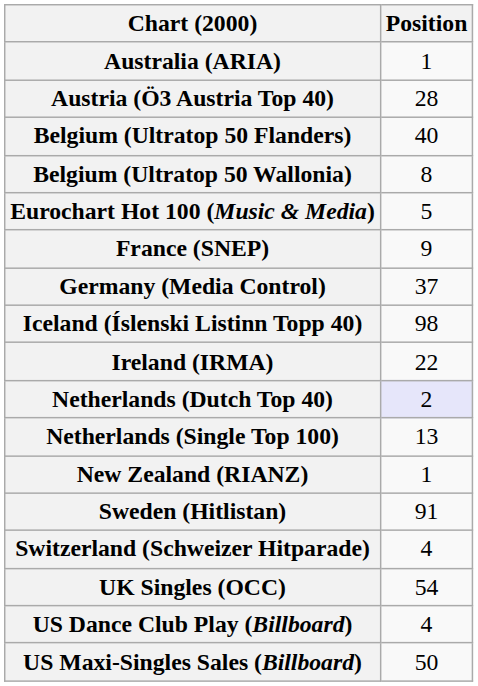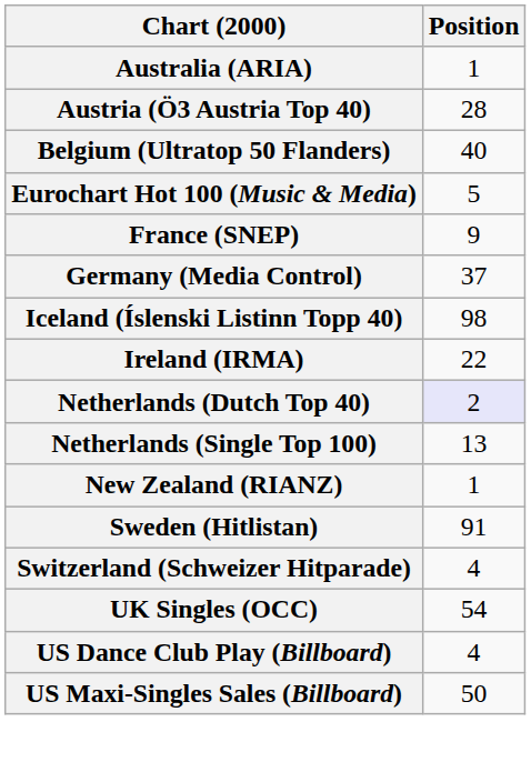 <table class="wikitable sortable plainrowheaders" style="text-align:center">
 <tr>
 <th>Chart (2000)</th>
 <th>Position</th>
 </tr>
 <tr>
 <th scope="row">Australia (ARIA)</th>
 <td>1</td>
 </tr>
 <tr>
 <th scope="row">Austria (Ö3 Austria Top 40)</th>
 <td>28</td>
 </tr>
 <tr>
 <th scope="row">Belgium (Ultratop 50 Flanders)</th>
 <td>40</td>
-</tr>
-<tr>
-<th scope="row">Belgium (Ultratop 50 Wallonia)</th>
-<td>8</td>
 </tr>
 <tr>
 <th scope="row">Eurochart Hot 100 (<em>Music & Media</em>)</th>
 <td>5</td>
 </tr>
 <tr>
 <th scope="row">France (SNEP)</th>
 <td>9</td>
 </tr>
 <tr>
 <th scope="row">Germany (Media Control)</th>
 <td>37</td>
 </tr>
 <tr>
 <th scope="row">Iceland (Íslenski Listinn Topp 40)</th>
 <td>98</td>
 </tr>
 <tr>
 <th scope="row">Ireland (IRMA)</th>
 <td>22</td>
 </tr>
 <tr>
 <th scope="row">Netherlands (Dutch Top 40)</th>
 <td style="background: lavender;">2</td>
 </tr>
 <tr>
 <th scope="row">Netherlands (Single Top 100)</th>
 <td>13</td>
 </tr>
 <tr>
 <th scope="row">New Zealand (RIANZ)</th>
 <td>1</td>
 </tr>
 <tr>
 <th scope="row">Sweden (Hitlistan)</th>
 <td>91</td>
 </tr>
 <tr>
 <th scope="row">Switzerland (Schweizer Hitparade)</th>
 <td>4</td>
 </tr>
 <tr>
 <th scope="row">UK Singles (OCC)</th>
 <td>54</td>
 </tr>
 <tr>
 <th scope="row">US Dance Club Play (<em>Billboard</em>)</th>
 <td>4</td>
 </tr>
 <tr>
 <th scope="row">US Maxi-Singles Sales (<em>Billboard</em>)</th>
 <td>50</td>
 </tr>
 </table>
